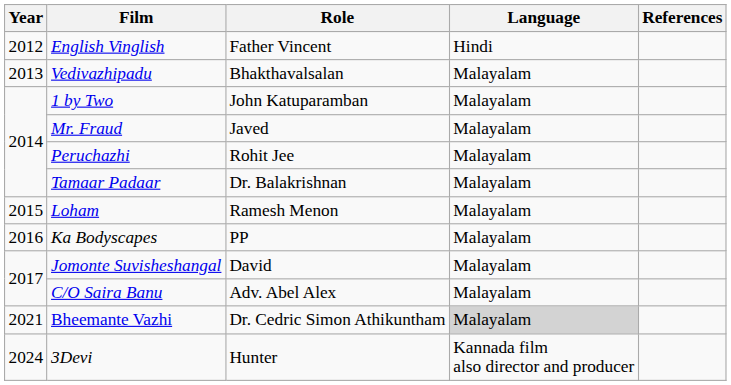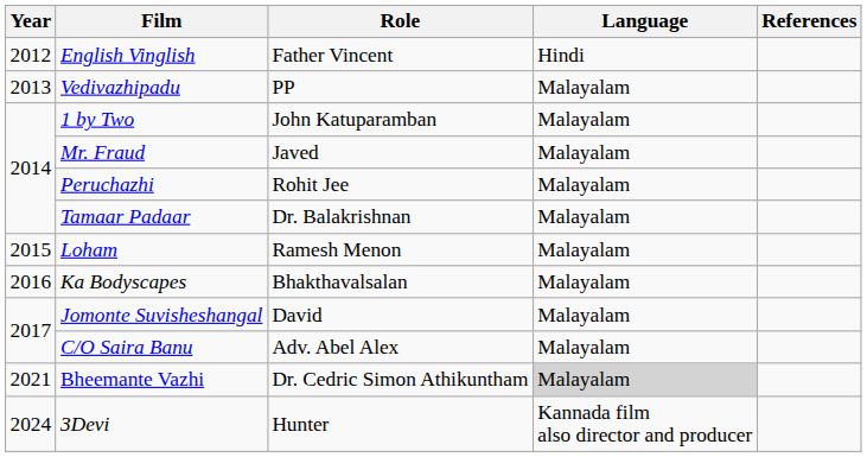 <table class="wikitable">
 <tr>
 <th>Year</th>
 <th>Film</th>
 <th>Role</th>
 <th>Language</th>
 <th>References</th>
 </tr>
 <tr>
 <td>2012</td>
 <td><em><a href='#'>English Vinglish</a></em></td>
 <td>Father Vincent</td>
 <td>Hindi</td>
 <td></td>
 </tr>
 <tr>
 <td>2013</td>
 <td><em><a href='#'>Vedivazhipadu</a></em></td>
-<td>Bhakthavalsalan</td>
+<td>PP</td>
 <td>Malayalam</td>
 <td></td>
 </tr>
 <tr>
 <td rowspan="4">2014</td>
 <td><em><a href='#'>1 by Two</a></em></td>
 <td>John Katuparamban</td>
 <td>Malayalam</td>
 <td></td>
 </tr>
 <tr>
 <td><em><a href='#'>Mr. Fraud</a></em></td>
 <td>Javed</td>
 <td>Malayalam</td>
 <td></td>
 </tr>
 <tr>
 <td><em><a href='#'>Peruchazhi</a></em></td>
 <td>Rohit Jee</td>
 <td>Malayalam</td>
 <td></td>
 </tr>
 <tr>
 <td><em><a href='#'>Tamaar Padaar</a></em></td>
 <td>Dr. Balakrishnan</td>
 <td>Malayalam</td>
 <td></td>
 </tr>
 <tr>
 <td>2015</td>
 <td><em><a href='#'>Loham</a></em></td>
 <td>Ramesh Menon</td>
 <td>Malayalam</td>
 <td></td>
 </tr>
 <tr>
 <td>2016</td>
 <td><em>Ka Bodyscapes</em></td>
-<td>PP</td>
+<td>Bhakthavalsalan</td>
 <td>Malayalam</td>
 <td></td>
 </tr>
 <tr>
 <td rowspan="2">2017</td>
 <td><em><a href='#'>Jomonte Suvisheshangal</a></em></td>
 <td>David</td>
 <td>Malayalam</td>
 <td></td>
 </tr>
 <tr>
 <td><em><a href='#'>C/O Saira Banu</a></em></td>
 <td>Adv. Abel Alex</td>
 <td>Malayalam</td>
 <td></td>
 </tr>
 <tr>
 <td>2021</td>
 <td><a href='#'>Bheemante Vazhi</a></td>
 <td>Dr. Cedric Simon Athikuntham</td>
 <td style="background: lightgrey;">Malayalam</td>
 <td></td>
 </tr>
 <tr>
 <td>2024</td>
 <td><em>3Devi</em></td>
 <td>Hunter</td>
 <td>Kannada film<br>also director and producer</td>
 <td></td>
 </tr>
 </table>
